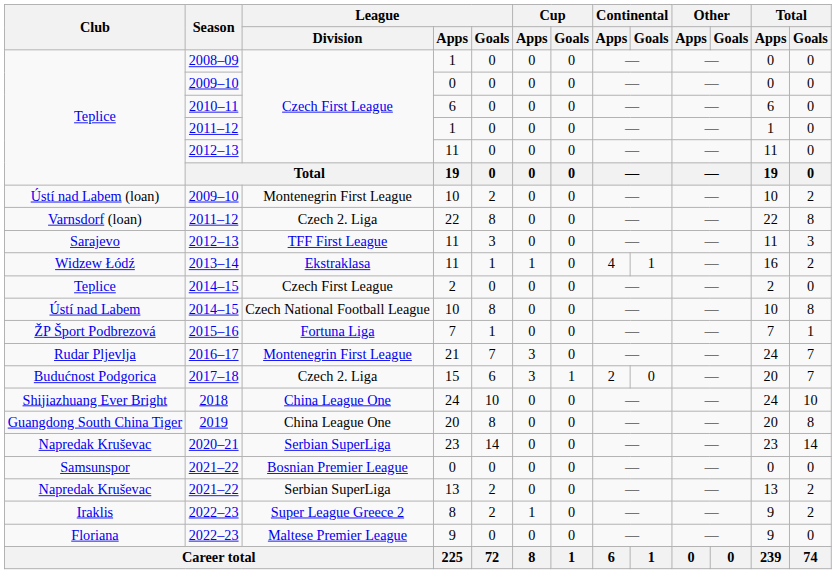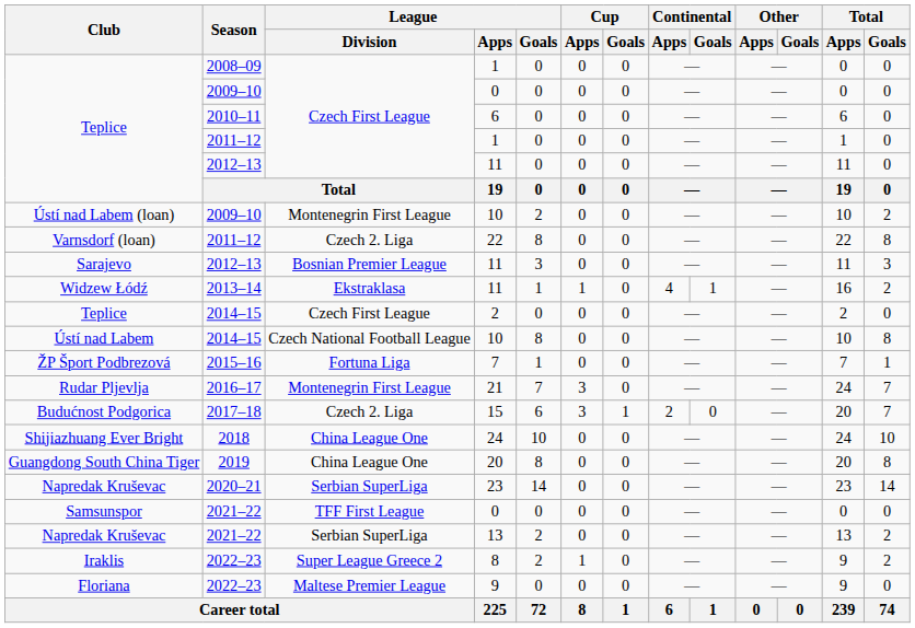 <table class="wikitable" style="text-align:center">
 <tr>
 <th rowspan=2>Club</th>
 <th rowspan=2>Season</th>
 <th colspan=3>League</th>
 <th colspan=2>Cup</th>
 <th colspan=2>Continental</th>
 <th colspan=2>Other</th>
 <th colspan=2>Total</th>
 </tr>
 <tr>
 <th>Division</th>
 <th>Apps</th>
 <th>Goals</th>
 <th>Apps</th>
 <th>Goals</th>
 <th>Apps</th>
 <th>Goals</th>
 <th>Apps</th>
 <th>Goals</th>
 <th>Apps</th>
 <th>Goals</th>
 </tr>
 <tr>
 <td rowspan="6"><a href='#'>Teplice</a></td>
 <td><a href='#'>2008–09</a></td>
 <td rowspan="5"><a href='#'>Czech First League</a></td>
 <td>1</td>
 <td>0</td>
 <td>0</td>
 <td>0</td>
 <td colspan="2">—</td>
 <td colspan="2">—</td>
 <td>0</td>
 <td>0</td>
 </tr>
 <tr>
 <td><a href='#'>2009–10</a></td>
 <td>0</td>
 <td>0</td>
 <td>0</td>
 <td>0</td>
 <td colspan="2">—</td>
 <td colspan="2">—</td>
 <td>0</td>
 <td>0</td>
 </tr>
 <tr>
 <td><a href='#'>2010–11</a></td>
 <td>6</td>
 <td>0</td>
 <td>0</td>
 <td>0</td>
 <td colspan="2">—</td>
 <td colspan="2">—</td>
 <td>6</td>
 <td>0</td>
 </tr>
 <tr>
 <td><a href='#'>2011–12</a></td>
 <td>1</td>
 <td>0</td>
 <td>0</td>
 <td>0</td>
 <td colspan="2">—</td>
 <td colspan="2">—</td>
 <td>1</td>
 <td>0</td>
 </tr>
 <tr>
 <td><a href='#'>2012–13</a></td>
 <td>11</td>
 <td>0</td>
 <td>0</td>
 <td>0</td>
 <td colspan="2">—</td>
 <td colspan="2">—</td>
 <td>11</td>
 <td>0</td>
 </tr>
 <tr>
 <th colspan=2>Total</th>
 <th>19</th>
 <th>0</th>
 <th>0</th>
 <th>0</th>
 <th colspan="2">—</th>
 <th colspan="2">—</th>
 <th>19</th>
 <th>0</th>
 </tr>
 <tr>
 <td><a href='#'>Ústí nad Labem</a> (loan)</td>
 <td><a href='#'>2009–10</a></td>
 <td>Montenegrin First League</td>
 <td>10</td>
 <td>2</td>
 <td>0</td>
 <td>0</td>
 <td colspan="2">—</td>
 <td colspan="2">—</td>
 <td>10</td>
 <td>2</td>
 </tr>
 <tr>
 <td><a href='#'>Varnsdorf</a> (loan)</td>
 <td><a href='#'>2011–12</a></td>
 <td>Czech 2. Liga</td>
 <td>22</td>
 <td>8</td>
 <td>0</td>
 <td>0</td>
 <td colspan="2">—</td>
 <td colspan="2">—</td>
 <td>22</td>
 <td>8</td>
 </tr>
 <tr>
 <td><a href='#'>Sarajevo</a></td>
 <td><a href='#'>2012–13</a></td>
-<td><a href='#'>TFF First League</a></td>
+<td><a href='#'>Bosnian Premier League</a></td>
 <td>11</td>
 <td>3</td>
 <td>0</td>
 <td>0</td>
 <td colspan="2">—</td>
 <td colspan="2">—</td>
 <td>11</td>
 <td>3</td>
 </tr>
 <tr>
 <td><a href='#'>Widzew Łódź</a></td>
 <td><a href='#'>2013–14</a></td>
 <td><a href='#'>Ekstraklasa</a></td>
 <td>11</td>
 <td>1</td>
 <td>1</td>
 <td>0</td>
 <td>4</td>
 <td>1</td>
 <td colspan="2">—</td>
 <td>16</td>
 <td>2</td>
 </tr>
 <tr>
 <td><a href='#'>Teplice</a></td>
 <td><a href='#'>2014–15</a></td>
 <td>Czech First League</td>
 <td>2</td>
 <td>0</td>
 <td>0</td>
 <td>0</td>
 <td colspan="2">—</td>
 <td colspan="2">—</td>
 <td>2</td>
 <td>0</td>
 </tr>
 <tr>
 <td><a href='#'>Ústí nad Labem</a></td>
 <td><a href='#'>2014–15</a></td>
 <td>Czech National Football League</td>
 <td>10</td>
 <td>8</td>
 <td>0</td>
 <td>0</td>
 <td colspan="2">—</td>
 <td colspan="2">—</td>
 <td>10</td>
 <td>8</td>
 </tr>
 <tr>
 <td><a href='#'>ŽP Šport Podbrezová</a></td>
 <td><a href='#'>2015–16</a></td>
 <td><a href='#'>Fortuna Liga</a></td>
 <td>7</td>
 <td>1</td>
 <td>0</td>
 <td>0</td>
 <td colspan="2">—</td>
 <td colspan="2">—</td>
 <td>7</td>
 <td>1</td>
 </tr>
 <tr>
 <td><a href='#'>Rudar Pljevlja</a></td>
 <td><a href='#'>2016–17</a></td>
 <td><a href='#'>Montenegrin First League</a></td>
 <td>21</td>
 <td>7</td>
 <td>3</td>
 <td>0</td>
 <td colspan="2">—</td>
 <td colspan="2">—</td>
 <td>24</td>
 <td>7</td>
 </tr>
 <tr>
 <td><a href='#'>Budućnost Podgorica</a></td>
 <td><a href='#'>2017–18</a></td>
 <td>Czech 2. Liga</td>
 <td>15</td>
 <td>6</td>
 <td>3</td>
 <td>1</td>
 <td>2</td>
 <td>0</td>
 <td colspan="2">—</td>
 <td>20</td>
 <td>7</td>
 </tr>
 <tr>
 <td><a href='#'>Shijiazhuang Ever Bright</a></td>
 <td><a href='#'>2018</a></td>
 <td><a href='#'>China League One</a></td>
 <td>24</td>
 <td>10</td>
 <td>0</td>
 <td>0</td>
 <td colspan="2">—</td>
 <td colspan="2">—</td>
 <td>24</td>
 <td>10</td>
 </tr>
 <tr>
 <td><a href='#'>Guangdong South China Tiger</a></td>
 <td><a href='#'>2019</a></td>
 <td>China League One</td>
 <td>20</td>
 <td>8</td>
 <td>0</td>
 <td>0</td>
 <td colspan="2">—</td>
 <td colspan="2">—</td>
 <td>20</td>
 <td>8</td>
 </tr>
 <tr>
 <td><a href='#'>Napredak Kruševac</a></td>
 <td><a href='#'>2020–21</a></td>
 <td><a href='#'>Serbian SuperLiga</a></td>
 <td>23</td>
 <td>14</td>
 <td>0</td>
 <td>0</td>
 <td colspan="2">—</td>
 <td colspan="2">—</td>
 <td>23</td>
 <td>14</td>
 </tr>
 <tr>
 <td><a href='#'>Samsunspor</a></td>
 <td><a href='#'>2021–22</a></td>
-<td><a href='#'>Bosnian Premier League</a></td>
+<td><a href='#'>TFF First League</a></td>
 <td>0</td>
 <td>0</td>
 <td>0</td>
 <td>0</td>
 <td colspan="2">—</td>
 <td colspan="2">—</td>
 <td>0</td>
 <td>0</td>
 </tr>
 <tr>
 <td><a href='#'>Napredak Kruševac</a></td>
 <td><a href='#'>2021–22</a></td>
 <td>Serbian SuperLiga</td>
 <td>13</td>
 <td>2</td>
 <td>0</td>
 <td>0</td>
 <td colspan="2">—</td>
 <td colspan="2">—</td>
 <td>13</td>
 <td>2</td>
 </tr>
 <tr>
 <td><a href='#'>Iraklis</a></td>
 <td><a href='#'>2022–23</a></td>
 <td><a href='#'>Super League Greece 2</a></td>
 <td>8</td>
 <td>2</td>
 <td>1</td>
 <td>0</td>
 <td colspan="2">—</td>
 <td colspan="2">—</td>
 <td>9</td>
 <td>2</td>
 </tr>
 <tr>
 <td><a href='#'>Floriana</a></td>
 <td><a href='#'>2022–23</a></td>
 <td><a href='#'>Maltese Premier League</a></td>
 <td>9</td>
 <td>0</td>
 <td>0</td>
 <td>0</td>
 <td colspan="2">—</td>
 <td colspan="2">—</td>
 <td>9</td>
 <td>0</td>
 </tr>
 <tr>
 <th colspan="3">Career total</th>
 <th>225</th>
 <th>72</th>
 <th>8</th>
 <th>1</th>
 <th>6</th>
 <th>1</th>
 <th>0</th>
 <th>0</th>
 <th>239</th>
 <th>74</th>
 </tr>
 </table>
